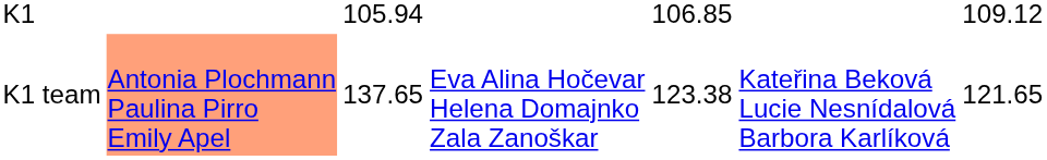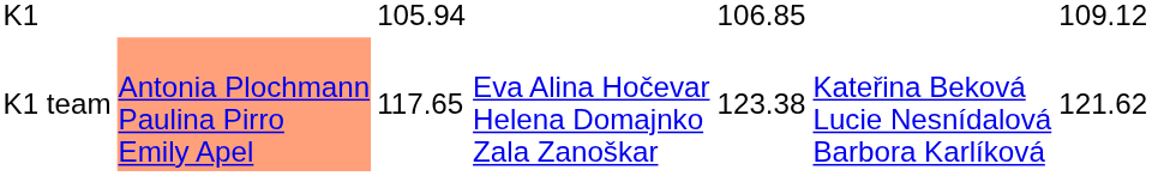 <table>
 <tr>
 <td>K1</td>
 <td></td>
 <td>105.94</td>
 <td></td>
 <td>106.85</td>
 <td></td>
 <td>109.12</td>
 </tr>
 <tr>
 <td>K1 team</td>
 <td style="background: lightsalmon;"><br><a href='#'>Antonia Plochmann</a><br><a href='#'>Paulina Pirro</a><br><a href='#'>Emily Apel</a></td>
-<td>137.65</td>
+<td>117.65</td>
 <td><br><a href='#'>Eva Alina Hočevar</a><br><a href='#'>Helena Domajnko</a><br><a href='#'>Zala Zanoškar</a></td>
 <td>123.38</td>
 <td><br><a href='#'>Kateřina Beková</a><br><a href='#'>Lucie Nesnídalová</a><br><a href='#'>Barbora Karlíková</a></td>
-<td>121.65</td>
+<td>121.62</td>
 </tr>
 </table>
